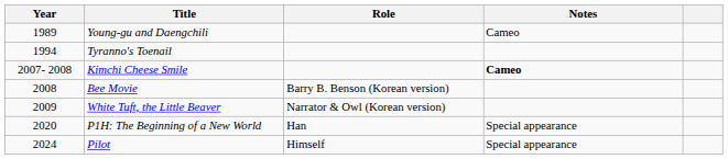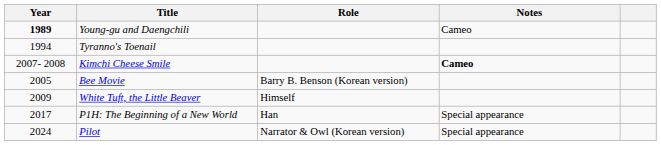 <table class="wikitable plainrowheaders">
 <tr>
 <th scope="col" style="width:10%">Year</th>
 <th scope="col" style="width:25%">Title</th>
 <th scope="col" style="width:25%">Role</th>
 <th scope="col" style="width:25%">Notes</th>
 <th scope="col" style="width:5%"></th>
 </tr>
 <tr>
-<td style="text-align:center;">1989</td>
+<td style="text-align:center;"><strong>1989</strong></td>
 <td><em>Young-gu and Daengchili</em></td>
 <td></td>
 <td>Cameo</td>
 <td></td>
 </tr>
 <tr>
 <td style="text-align:center;">1994</td>
 <td><em>Tyranno's Toenail</em></td>
 <td></td>
 <td></td>
 <td></td>
 </tr>
 <tr>
 <td style="text-align:center;">2007- 2008</td>
 <td><em><a href='#'>Kimchi Cheese Smile</a></em></td>
 <td></td>
 <td><strong>Cameo</strong></td>
 <td></td>
 </tr>
 <tr>
-<td style="text-align:center;">2008</td>
+<td style="text-align:center;">2005</td>
 <td><em><a href='#'>Bee Movie</a></em></td>
 <td>Barry B. Benson (Korean version)</td>
 <td></td>
 <td></td>
 </tr>
 <tr>
 <td style="text-align:center;">2009</td>
 <td><em><a href='#'>White Tuft, the Little Beaver</a></em></td>
-<td>Narrator & Owl (Korean version)</td>
+<td>Himself</td>
 <td></td>
 <td></td>
 </tr>
 <tr>
-<td style="text-align:center;">2020</td>
+<td style="text-align:center;">2017</td>
 <td><em>P1H: The Beginning of a New World</em></td>
 <td>Han</td>
 <td>Special appearance</td>
 <td></td>
 </tr>
 <tr>
 <td style="text-align:center;">2024</td>
 <td><em><a href='#'>Pilot</a></em></td>
-<td>Himself</td>
+<td>Narrator & Owl (Korean version)</td>
 <td>Special appearance</td>
 <td></td>
 </tr>
 </table>
